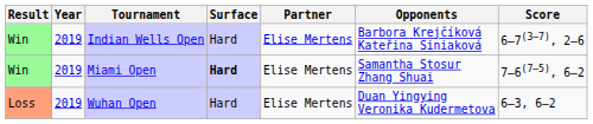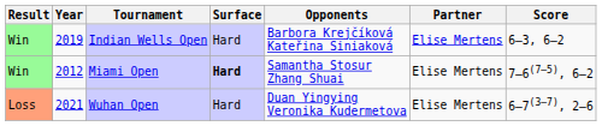 <table class="sortable wikitable">
 <tr>
 <th>Result</th>
 <th>Year</th>
 <th>Tournament</th>
 <th>Surface</th>
+<th>Opponents</th>
 <th>Partner</th>
-<th>Opponents</th>
 <th class="unsortable">Score</th>
 </tr>
 <tr>
 <td style="background:#98FB98">Win</td>
 <td><a href='#'>2019</a></td>
 <td style="background:#CCCCFF"><a href='#'>Indian Wells Open</a></td>
 <td style="background:#CCCCFF">Hard</td>
+<td> <a href='#'>Barbora Krejčíková</a> <br>  <a href='#'>Kateřina Siniaková</a></td>
 <td> <a href='#'>Elise Mertens</a></td>
-<td> <a href='#'>Barbora Krejčíková</a> <br>  <a href='#'>Kateřina Siniaková</a></td>
-<td>6–7<sup>(3–7)</sup>, 2–6</td>
+<td>6–3, 6–2</td>
 </tr>
 <tr>
 <td style="background:#98FB98">Win</td>
-<td><a href='#'>2019</a></td>
+<td><a href='#'>2012</a></td>
 <td style="background:#CCCCFF"><a href='#'>Miami Open</a></td>
 <td style="background:#CCCCFF"><strong>Hard</strong></td>
+<td> <a href='#'>Samantha Stosur</a> <br>  <a href='#'>Zhang Shuai</a></td>
 <td> Elise Mertens</td>
-<td> <a href='#'>Samantha Stosur</a> <br>  <a href='#'>Zhang Shuai</a></td>
 <td>7–6<sup>(7–5)</sup>, 6–2</td>
 </tr>
 <tr>
 <td style="background:#FFA07A">Loss</td>
-<td><a href='#'>2019</a></td>
+<td><a href='#'>2021</a></td>
 <td style="background:#CCCCFF"><a href='#'>Wuhan Open</a></td>
 <td style="background:#CCCCFF">Hard</td>
+<td> <a href='#'>Duan Yingying</a> <br>  <a href='#'>Veronika Kudermetova</a></td>
 <td> Elise Mertens</td>
-<td> <a href='#'>Duan Yingying</a> <br>  <a href='#'>Veronika Kudermetova</a></td>
-<td>6–3, 6–2</td>
+<td>6–7<sup>(3–7)</sup>, 2–6</td>
 </tr>
 </table>
